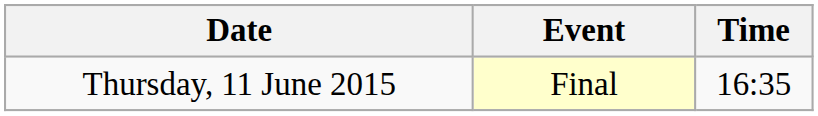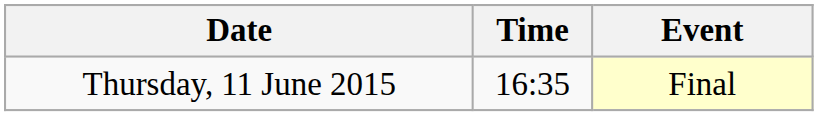 <table class = "wikitable" style="text-align:center;">
 <tr>
 <th width=220>Date</th>
+<th width=50>Time</th>
 <th width=100>Event</th>
-<th width=50>Time</th>
 </tr>
 <tr>
 <td>Thursday, 11 June 2015</td>
+<td>16:35</td>
 <td bgcolor=ffffcc>Final</td>
-<td>16:35</td>
 </tr>
 </table>
